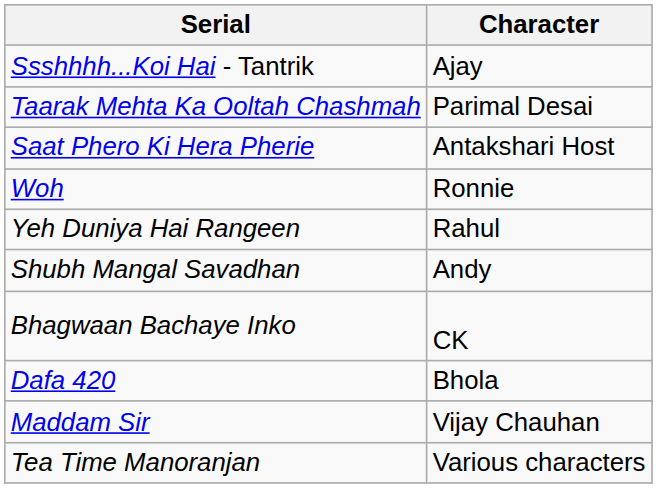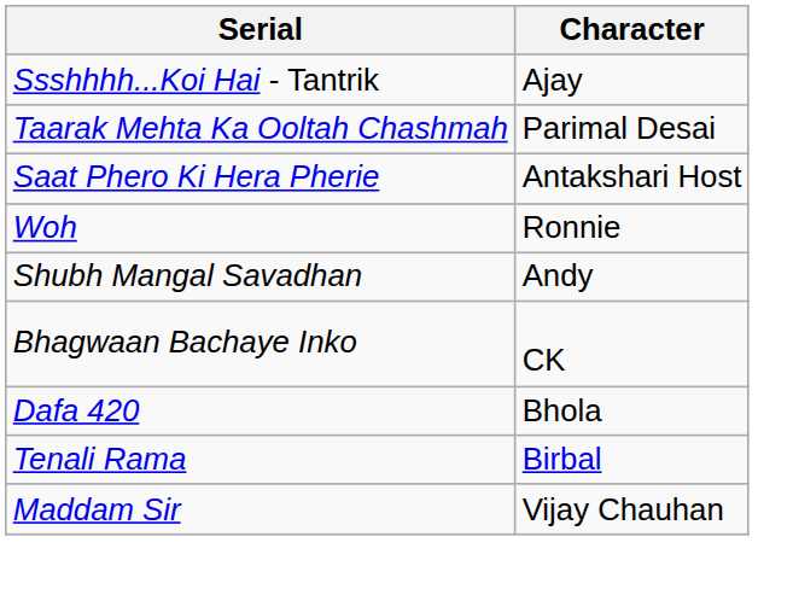 <table class="wikitable">
 <tr>
 <th>Serial</th>
 <th>Character</th>
 </tr>
 <tr>
 <td><em><a href='#'>Ssshhhh...Koi Hai</a></em> - Tantrik</td>
 <td>Ajay</td>
 </tr>
 <tr>
 <td><em><a href='#'>Taarak Mehta Ka Ooltah Chashmah</a></em></td>
 <td>Parimal Desai</td>
 </tr>
 <tr>
 <td><em><a href='#'>Saat Phero Ki Hera Pherie</a></em></td>
 <td>Antakshari Host</td>
 </tr>
 <tr>
 <td><em><a href='#'>Woh</a></em></td>
 <td>Ronnie</td>
 </tr>
 <tr>
-<td><em>Yeh Duniya Hai Rangeen</em></td>
-<td>Rahul</td>
-</tr>
-<tr>
 <td><em>Shubh Mangal Savadhan</em></td>
 <td>Andy</td>
 </tr>
 <tr>
 <td><em>Bhagwaan Bachaye Inko</em></td>
 <td><br>CK</td>
 </tr>
 <tr>
 <td><em><a href='#'>Dafa 420</a></em></td>
 <td>Bhola</td>
 </tr>
 <tr>
+<td><em><a href='#'>Tenali Rama</a></em></td>
+<td><a href='#'>Birbal</a></td>
+</tr>
+<tr>
 <td><em><a href='#'>Maddam Sir</a></em></td>
 <td>Vijay Chauhan</td>
 </tr>
-<tr>
-<td><em>Tea Time Manoranjan</em></td>
-<td>Various characters</td>
-</tr>
 </table>
